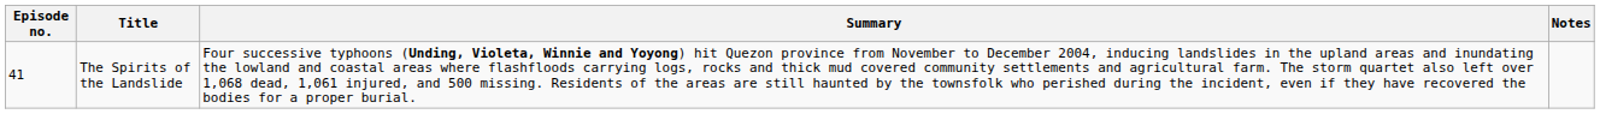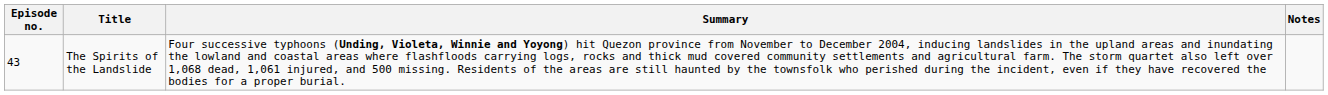 <table class="wikitable">
 <tr>
 <th>Episode no.</th>
 <th>Title</th>
 <th>Summary</th>
 <th>Notes</th>
 </tr>
 <tr>
-<td>41</td>
+<td>43</td>
 <td>The Spirits of the Landslide</td>
 <td>Four successive typhoons (<strong>Unding, Violeta, Winnie and Yoyong</strong>) hit Quezon province from November to December 2004, inducing landslides in the upland areas and inundating the lowland and coastal areas where flashfloods carrying logs, rocks and thick mud covered community settlements and agricultural farm. The storm quartet also left over 1,068 dead, 1,061 injured, and 500 missing. Residents of the areas are still haunted by the townsfolk who perished during the incident, even if they have recovered the bodies for a proper burial.</td>
 <td></td>
 </tr>
 </table>
